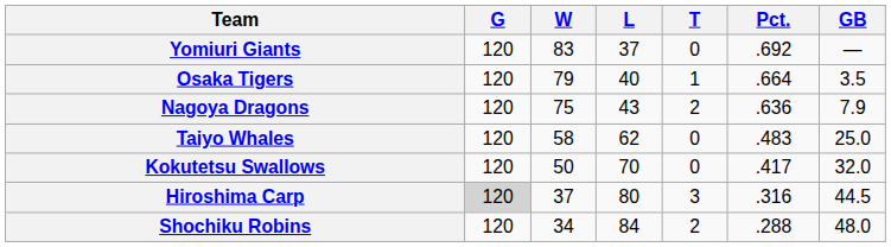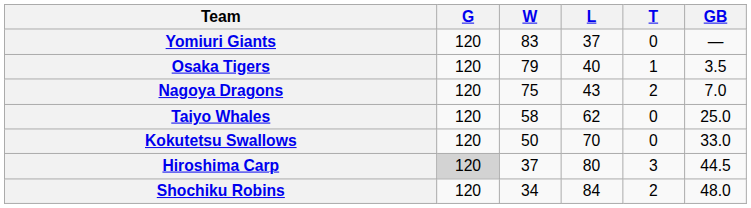 <table class="wikitable plainrowheaders" width="60%" style="text-align:center;">
 <tr>
 <th scope="col" width="35%">Team</th>
 <th scope="col" width="5%"><a href='#'>G</a></th>
 <th scope="col" width="5%"><a href='#'>W</a></th>
 <th scope="col" width="5%"><a href='#'>L</a></th>
 <th scope="col" width="5%"><a href='#'>T</a></th>
-<th scope="col" width="7%"><a href='#'>Pct.</a></th>
 <th scope="col" width="5%"><a href='#'>GB</a></th>
 </tr>
 <tr>
 <th scope="row" style="text-align:center;"><a href='#'>Yomiuri Giants</a></th>
 <td>120</td>
 <td>83</td>
 <td>37</td>
 <td>0</td>
-<td>.692</td>
 <td>—</td>
 </tr>
 <tr>
 <th scope="row" style="text-align:center;"><a href='#'>Osaka Tigers</a></th>
 <td>120</td>
 <td>79</td>
 <td>40</td>
 <td>1</td>
-<td>.664</td>
 <td>3.5</td>
 </tr>
 <tr>
 <th scope="row" style="text-align:center;"><a href='#'>Nagoya Dragons</a></th>
 <td>120</td>
 <td>75</td>
 <td>43</td>
 <td>2</td>
-<td>.636</td>
-<td>7.9</td>
+<td>7.0</td>
 </tr>
 <tr>
 <th scope="row" style="text-align:center;"><a href='#'>Taiyo Whales</a></th>
 <td>120</td>
 <td>58</td>
 <td>62</td>
 <td>0</td>
-<td>.483</td>
 <td>25.0</td>
 </tr>
 <tr>
 <th scope="row" style="text-align:center;"><a href='#'>Kokutetsu Swallows</a></th>
 <td>120</td>
 <td>50</td>
 <td>70</td>
 <td>0</td>
-<td>.417</td>
-<td>32.0</td>
+<td>33.0</td>
 </tr>
 <tr>
 <th scope="row" style="text-align:center;"><a href='#'>Hiroshima Carp</a></th>
 <td style="background: lightgrey;">120</td>
 <td>37</td>
 <td>80</td>
 <td>3</td>
-<td>.316</td>
 <td>44.5</td>
 </tr>
 <tr>
 <th scope="row" style="text-align:center;"><a href='#'>Shochiku Robins</a></th>
 <td>120</td>
 <td>34</td>
 <td>84</td>
 <td>2</td>
-<td>.288</td>
 <td>48.0</td>
 </tr>
 </table>
